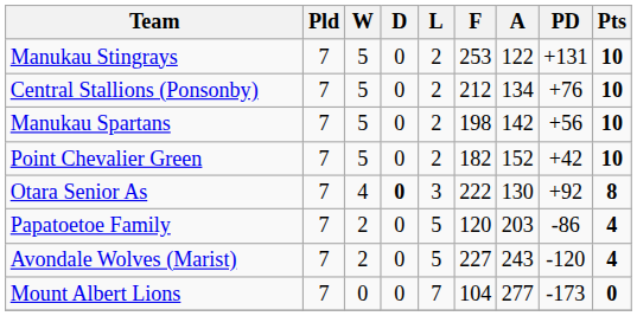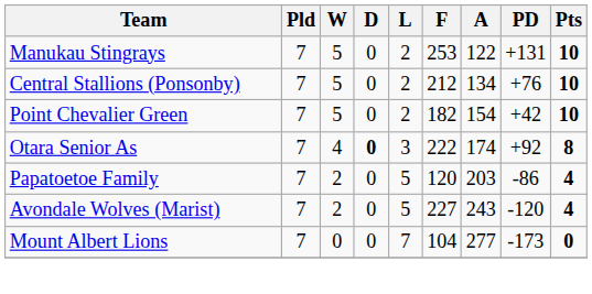 <table class="wikitable" style="text-align:center;">
 <tr>
 <th width=215>Team</th>
 <th width=20 abbr="Played">Pld</th>
 <th width=20 abbr="Won">W</th>
 <th width=20 abbr="Drawn">D</th>
 <th width=20 abbr="Lost">L</th>
 <th width=20 abbr="For">F</th>
 <th width=20 abbr="Against">A</th>
 <th width=20 abbr="Point Difference">PD</th>
 <th width=20 abbr="Points">Pts</th>
 </tr>
 <tr>
 <td style="text-align:left;"><a href='#'>Manukau Stingrays</a></td>
 <td>7</td>
 <td>5</td>
 <td>0</td>
 <td>2</td>
 <td>253</td>
 <td>122</td>
 <td>+131</td>
 <td><strong>10</strong></td>
 </tr>
 <tr>
 <td style="text-align:left;"><a href='#'>Central Stallions (Ponsonby)</a></td>
 <td>7</td>
 <td>5</td>
 <td>0</td>
 <td>2</td>
 <td>212</td>
 <td>134</td>
 <td>+76</td>
 <td><strong>10</strong></td>
 </tr>
 <tr>
-<td style="text-align:left;"><a href='#'>Manukau Spartans</a></td>
-<td>7</td>
-<td>5</td>
-<td>0</td>
-<td>2</td>
-<td>198</td>
-<td>142</td>
-<td>+56</td>
-<td><strong>10</strong></td>
-</tr>
-<tr>
 <td style="text-align:left;"><a href='#'>Point Chevalier Green</a></td>
 <td>7</td>
 <td>5</td>
 <td>0</td>
 <td>2</td>
 <td>182</td>
-<td>152</td>
+<td>154</td>
 <td>+42</td>
 <td><strong>10</strong></td>
 </tr>
 <tr>
 <td style="text-align:left;"><a href='#'>Otara Senior As</a></td>
 <td>7</td>
 <td>4</td>
 <td><strong>0</strong></td>
 <td>3</td>
 <td>222</td>
-<td>130</td>
+<td>174</td>
 <td>+92</td>
 <td><strong>8</strong></td>
 </tr>
 <tr>
 <td style="text-align:left;"><a href='#'>Papatoetoe Family</a></td>
 <td>7</td>
 <td>2</td>
 <td>0</td>
 <td>5</td>
 <td>120</td>
 <td>203</td>
 <td>-86</td>
 <td><strong>4</strong></td>
 </tr>
 <tr>
 <td style="text-align:left;"><a href='#'>Avondale Wolves (Marist)</a></td>
 <td>7</td>
 <td>2</td>
 <td>0</td>
 <td>5</td>
 <td>227</td>
 <td>243</td>
 <td>-120</td>
 <td><strong>4</strong></td>
 </tr>
 <tr>
 <td style="text-align:left;"><a href='#'>Mount Albert Lions</a></td>
 <td>7</td>
 <td>0</td>
 <td>0</td>
 <td>7</td>
 <td>104</td>
 <td>277</td>
 <td>-173</td>
 <td><strong>0</strong></td>
 </tr>
 <tr>
 </tr>
 </table>
